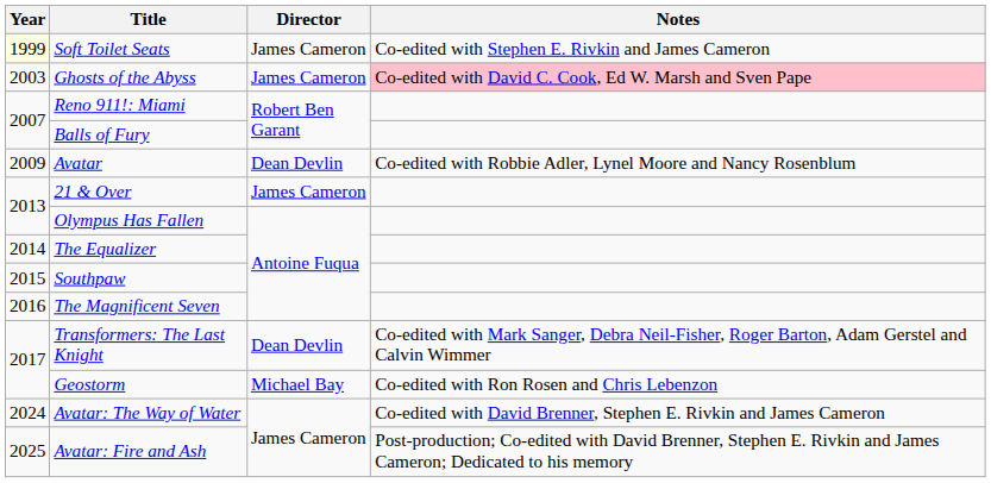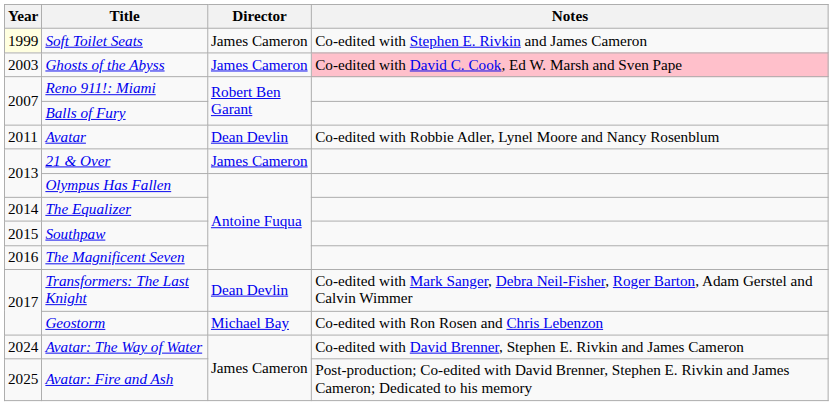 <table class="wikitable sortable">
 <tr>
 <th>Year</th>
 <th>Title</th>
 <th>Director</th>
 <th>Notes</th>
 </tr>
 <tr>
 <td style="background: lightyellow;">1999</td>
 <td><em><a href='#'>Soft Toilet Seats</a></em></td>
 <td>James Cameron</td>
 <td>Co-edited with <a href='#'>Stephen E. Rivkin</a> and James Cameron</td>
 </tr>
 <tr>
 <td>2003</td>
 <td><em><a href='#'>Ghosts of the Abyss</a></em></td>
 <td><a href='#'>James Cameron</a></td>
 <td style="background: pink;">Co-edited with <a href='#'>David C. Cook</a>, Ed W. Marsh and Sven Pape</td>
 </tr>
 <tr>
 <td rowspan="2">2007</td>
 <td><em><a href='#'>Reno 911!: Miami</a></em></td>
 <td rowspan="2"><a href='#'>Robert Ben Garant</a></td>
 <td></td>
 </tr>
 <tr>
 <td><em><a href='#'>Balls of Fury</a></em></td>
 <td></td>
 </tr>
 <tr>
-<td>2009</td>
+<td>2011</td>
 <td><em><a href='#'>Avatar</a></em></td>
 <td><a href='#'>Dean Devlin</a></td>
 <td>Co-edited with Robbie Adler, Lynel Moore and Nancy Rosenblum</td>
 </tr>
 <tr>
 <td rowspan="2">2013</td>
 <td><em><a href='#'>21 & Over</a></em></td>
 <td><a href='#'>James Cameron</a></td>
 <td></td>
 </tr>
 <tr>
 <td><em><a href='#'>Olympus Has Fallen</a></em></td>
 <td rowspan="4"><a href='#'>Antoine Fuqua</a></td>
 <td></td>
 </tr>
 <tr>
 <td>2014</td>
 <td><em><a href='#'>The Equalizer</a></em></td>
 <td></td>
 </tr>
 <tr>
 <td>2015</td>
 <td><em><a href='#'>Southpaw</a></em></td>
 <td></td>
 </tr>
 <tr>
 <td>2016</td>
 <td><em><a href='#'>The Magnificent Seven</a></em></td>
 <td></td>
 </tr>
 <tr>
 <td rowspan="2">2017</td>
 <td><em><a href='#'>Transformers: The Last Knight</a></em></td>
 <td><a href='#'>Dean Devlin</a></td>
 <td>Co-edited with <a href='#'>Mark Sanger</a>, <a href='#'>Debra Neil-Fisher</a>, <a href='#'>Roger Barton</a>, Adam Gerstel and Calvin Wimmer</td>
 </tr>
 <tr>
 <td><em><a href='#'>Geostorm</a></em></td>
 <td><a href='#'>Michael Bay</a></td>
 <td>Co-edited with Ron Rosen and <a href='#'>Chris Lebenzon</a></td>
 </tr>
 <tr>
 <td>2024</td>
 <td><em><a href='#'>Avatar: The Way of Water</a></em></td>
 <td rowspan="2">James Cameron</td>
 <td>Co-edited with <a href='#'>David Brenner</a>, Stephen E. Rivkin and James Cameron</td>
 </tr>
 <tr>
 <td>2025</td>
 <td><em><a href='#'>Avatar: Fire and Ash</a></em></td>
 <td>Post-production; Co-edited with David Brenner, Stephen E. Rivkin and James Cameron; Dedicated to his memory</td>
 </tr>
 </table>
